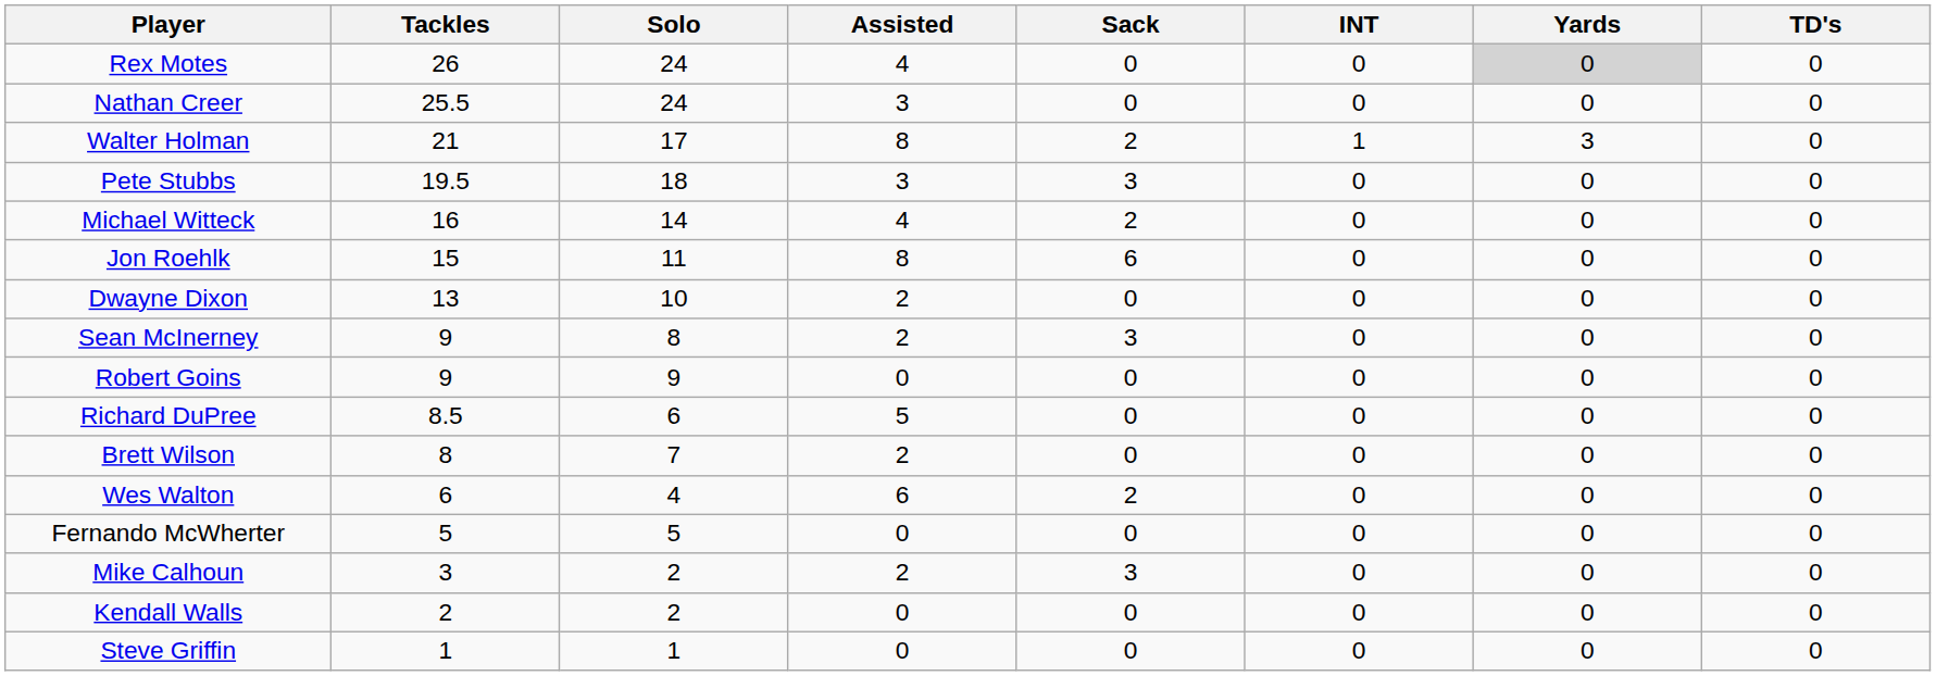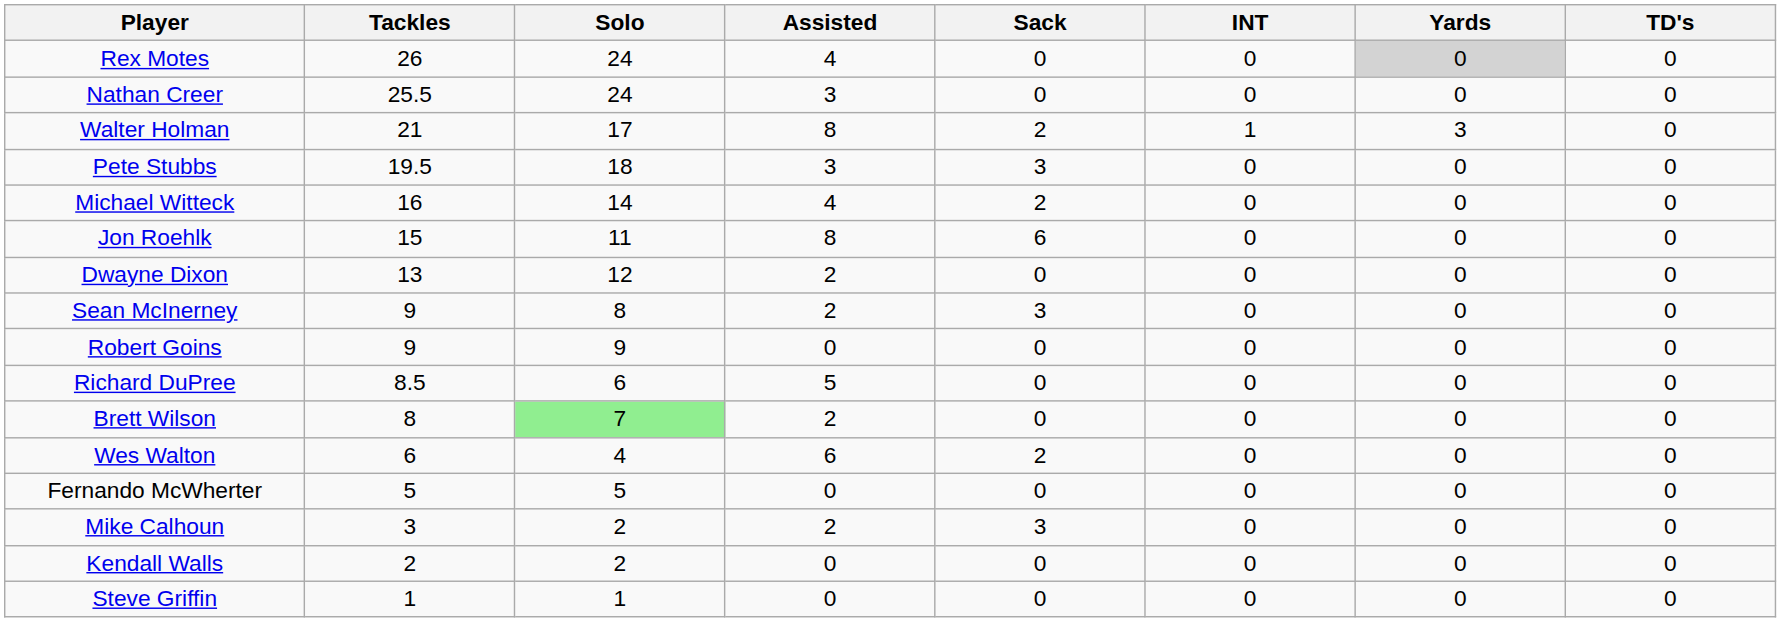 <table class="wikitable sortable">
 <tr>
 <th bgcolor="#DDDDFF" width="10%">Player</th>
 <th bgcolor="#DDDDFF" width="7%">Tackles</th>
 <th bgcolor="#DDDDFF" width="7%">Solo</th>
 <th bgcolor="#DDDDFF" width="7%">Assisted</th>
 <th bgcolor="#DDDDFF" width="7%">Sack</th>
 <th bgcolor="#DDDDFF" width="7%">INT</th>
 <th bgcolor="#DDDDFF" width="7%">Yards</th>
 <th bgcolor="#DDDDFF" width="7%">TD's</th>
 </tr>
 <tr align="center">
 <td><a href='#'>Rex Motes</a></td>
 <td>26</td>
 <td>24</td>
 <td>4</td>
 <td>0</td>
 <td>0</td>
 <td style="background: lightgrey;">0</td>
 <td>0</td>
 </tr>
 <tr align="center">
 <td><a href='#'>Nathan Creer</a></td>
 <td>25.5</td>
 <td>24</td>
 <td>3</td>
 <td>0</td>
 <td>0</td>
 <td>0</td>
 <td>0</td>
 </tr>
 <tr align="center">
 <td><a href='#'>Walter Holman</a></td>
 <td>21</td>
 <td>17</td>
 <td>8</td>
 <td>2</td>
 <td>1</td>
 <td>3</td>
 <td>0</td>
 </tr>
 <tr align="center">
 <td><a href='#'>Pete Stubbs</a></td>
 <td>19.5</td>
 <td>18</td>
 <td>3</td>
 <td>3</td>
 <td>0</td>
 <td>0</td>
 <td>0</td>
 </tr>
 <tr align="center">
 <td><a href='#'>Michael Witteck</a></td>
 <td>16</td>
 <td>14</td>
 <td>4</td>
 <td>2</td>
 <td>0</td>
 <td>0</td>
 <td>0</td>
 </tr>
 <tr align="center">
 <td><a href='#'>Jon Roehlk</a></td>
 <td>15</td>
 <td>11</td>
 <td>8</td>
 <td>6</td>
 <td>0</td>
 <td>0</td>
 <td>0</td>
 </tr>
 <tr align="center">
 <td><a href='#'>Dwayne Dixon</a></td>
 <td>13</td>
-<td>10</td>
+<td>12</td>
 <td>2</td>
 <td>0</td>
 <td>0</td>
 <td>0</td>
 <td>0</td>
 </tr>
 <tr align="center">
 <td><a href='#'>Sean McInerney</a></td>
 <td>9</td>
 <td>8</td>
 <td>2</td>
 <td>3</td>
 <td>0</td>
 <td>0</td>
 <td>0</td>
 </tr>
 <tr align="center">
 <td><a href='#'>Robert Goins</a></td>
 <td>9</td>
 <td>9</td>
 <td>0</td>
 <td>0</td>
 <td>0</td>
 <td>0</td>
 <td>0</td>
 </tr>
 <tr align="center">
 <td><a href='#'>Richard DuPree</a></td>
 <td>8.5</td>
 <td>6</td>
 <td>5</td>
 <td>0</td>
 <td>0</td>
 <td>0</td>
 <td>0</td>
 </tr>
 <tr align="center">
 <td><a href='#'>Brett Wilson</a></td>
 <td>8</td>
-<td>7</td>
+<td style="background: lightgreen;">7</td>
 <td>2</td>
 <td>0</td>
 <td>0</td>
 <td>0</td>
 <td>0</td>
 </tr>
 <tr align="center">
 <td><a href='#'>Wes Walton</a></td>
 <td>6</td>
 <td>4</td>
 <td>6</td>
 <td>2</td>
 <td>0</td>
 <td>0</td>
 <td>0</td>
 </tr>
 <tr align="center">
 <td>Fernando McWherter</td>
 <td>5</td>
 <td>5</td>
 <td>0</td>
 <td>0</td>
 <td>0</td>
 <td>0</td>
 <td>0</td>
 </tr>
 <tr align="center">
 <td><a href='#'>Mike Calhoun</a></td>
 <td>3</td>
 <td>2</td>
 <td>2</td>
 <td>3</td>
 <td>0</td>
 <td>0</td>
 <td>0</td>
 </tr>
 <tr align="center">
 <td><a href='#'>Kendall Walls</a></td>
 <td>2</td>
 <td>2</td>
 <td>0</td>
 <td>0</td>
 <td>0</td>
 <td>0</td>
 <td>0</td>
 </tr>
 <tr align="center">
 <td><a href='#'>Steve Griffin</a></td>
 <td>1</td>
 <td>1</td>
 <td>0</td>
 <td>0</td>
 <td>0</td>
 <td>0</td>
 <td>0</td>
 </tr>
 </table>
